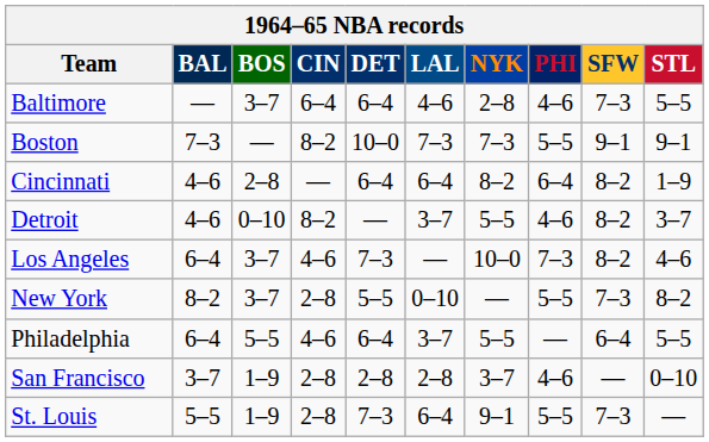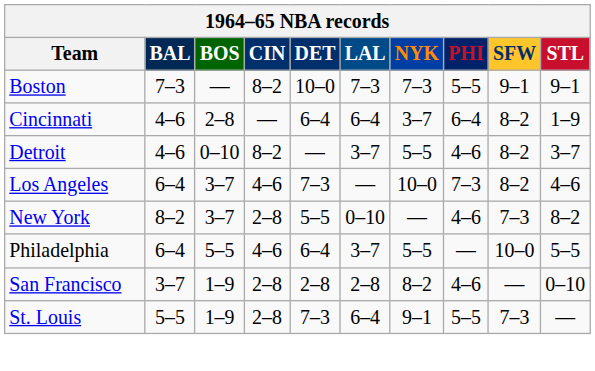 <table class="wikitable" style="font-size:95%; text-align:center;">
 <tr>
 <th colspan=10>1964–65 NBA records</th>
 </tr>
 <tr>
 <th width=100>Team</th>
 <th style="background:#002854;color:#FFFFFF;width=35">BAL</th>
 <th style="background:#006400;color:#FFFFFF;width=35">BOS</th>
 <th style="background:#012F6B;color:#FFFFFF;width=35">CIN</th>
 <th style="background:#012F6B;color:#FFFFFF;width=35">DET</th>
 <th style="background:#004B87;color:#FFFFFF;width=35">LAL</th>
 <th style="background:#003EA4;color:#FF8C00;width=35">NYK</th>
 <th style="background:#012268;color:#C90F2E;width=35">PHI</th>
 <th style="background:#FFC62C;color:#012F6B;width=35">SFW</th>
 <th style="background:#C90F2E;color:#FFFFFF;width=35">STL</th>
-</tr>
-<tr>
-<td style="text-align:left;"><a href='#'>Baltimore</a></td>
-<td>—</td>
-<td>3–7</td>
-<td>6–4</td>
-<td>6–4</td>
-<td>4–6</td>
-<td>2–8</td>
-<td>4–6</td>
-<td>7–3</td>
-<td>5–5</td>
 </tr>
 <tr>
 <td style="text-align:left;"><a href='#'>Boston</a></td>
 <td>7–3</td>
 <td>—</td>
 <td>8–2</td>
 <td>10–0</td>
 <td>7–3</td>
 <td>7–3</td>
 <td>5–5</td>
 <td>9–1</td>
 <td>9–1</td>
 </tr>
 <tr>
 <td style="text-align:left;"><a href='#'>Cincinnati</a></td>
 <td>4–6</td>
 <td>2–8</td>
 <td>—</td>
 <td>6–4</td>
 <td>6–4</td>
-<td>8–2</td>
+<td>3–7</td>
 <td>6–4</td>
 <td>8–2</td>
 <td>1–9</td>
 </tr>
 <tr>
 <td style="text-align:left;"><a href='#'>Detroit</a></td>
 <td>4–6</td>
 <td>0–10</td>
 <td>8–2</td>
 <td>—</td>
 <td>3–7</td>
 <td>5–5</td>
 <td>4–6</td>
 <td>8–2</td>
 <td>3–7</td>
 </tr>
 <tr>
 <td style="text-align:left;"><a href='#'>Los Angeles</a></td>
 <td>6–4</td>
 <td>3–7</td>
 <td>4–6</td>
 <td>7–3</td>
 <td>—</td>
 <td>10–0</td>
 <td>7–3</td>
 <td>8–2</td>
 <td>4–6</td>
 </tr>
 <tr>
 <td style="text-align:left;"><a href='#'>New York</a></td>
 <td>8–2</td>
 <td>3–7</td>
 <td>2–8</td>
 <td>5–5</td>
 <td>0–10</td>
 <td>—</td>
-<td>5–5</td>
+<td>4–6</td>
 <td>7–3</td>
 <td>8–2</td>
 </tr>
 <tr>
 <td style="text-align:left;">Philadelphia</td>
 <td>6–4</td>
 <td>5–5</td>
 <td>4–6</td>
 <td>6–4</td>
 <td>3–7</td>
 <td>5–5</td>
 <td>—</td>
-<td>6–4</td>
+<td>10–0</td>
 <td>5–5</td>
 </tr>
 <tr>
 <td style="text-align:left;"><a href='#'>San Francisco</a></td>
 <td>3–7</td>
 <td>1–9</td>
 <td>2–8</td>
 <td>2–8</td>
 <td>2–8</td>
-<td>3–7</td>
+<td>8–2</td>
 <td>4–6</td>
 <td>—</td>
 <td>0–10</td>
 </tr>
 <tr>
 <td style="text-align:left;"><a href='#'>St. Louis</a></td>
 <td>5–5</td>
 <td>1–9</td>
 <td>2–8</td>
 <td>7–3</td>
 <td>6–4</td>
 <td>9–1</td>
 <td>5–5</td>
 <td>7–3</td>
 <td>—</td>
 </tr>
 </table>
